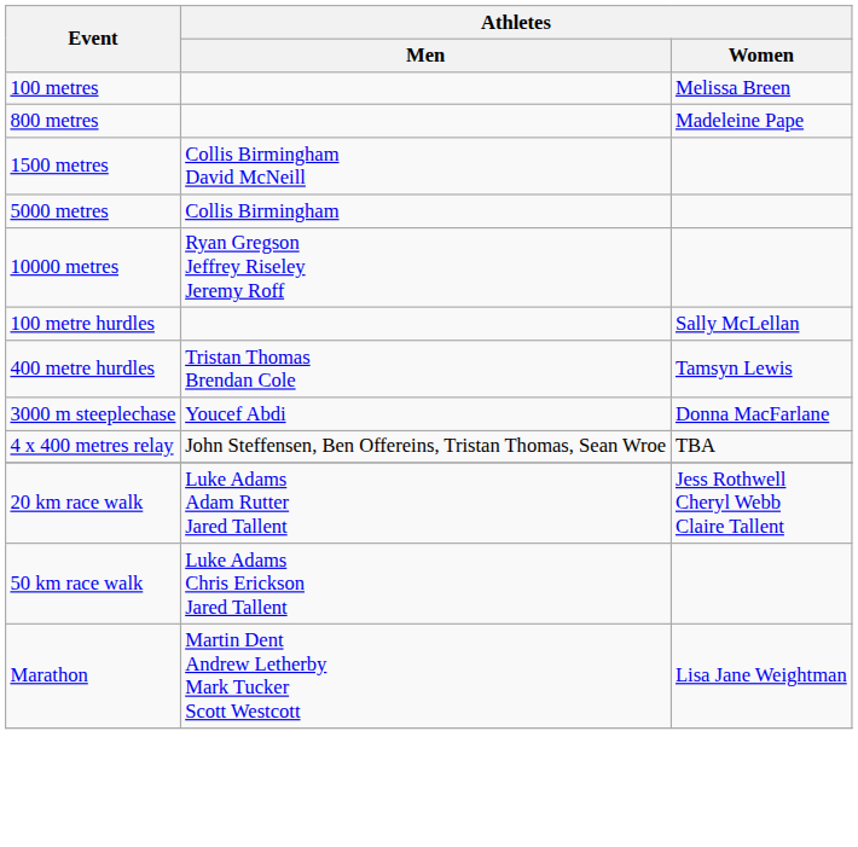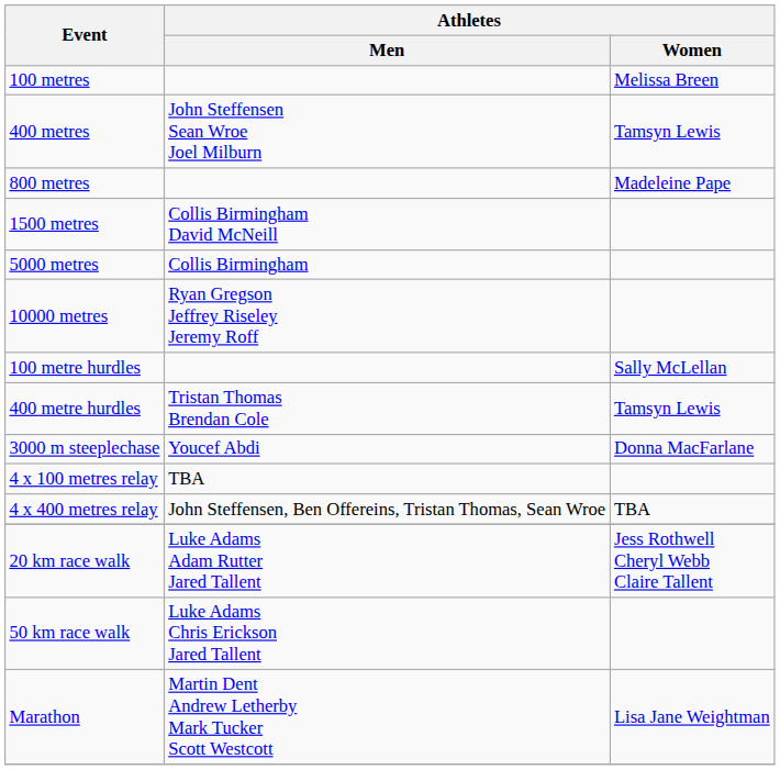 <table class=wikitable style="font-size:90%">
 <tr>
 <th rowspan=2>Event</th>
 <th colspan=2>Athletes</th>
 </tr>
 <tr>
 <th>Men</th>
 <th>Women</th>
 </tr>
 <tr>
 <td><a href='#'>100 metres</a></td>
 <td></td>
 <td><a href='#'>Melissa Breen</a></td>
+</tr>
+<tr>
+<td><a href='#'>400 metres</a></td>
+<td><a href='#'>John Steffensen</a> <br> <a href='#'>Sean Wroe</a> <br> <a href='#'>Joel Milburn</a></td>
+<td><a href='#'>Tamsyn Lewis</a></td>
 </tr>
 <tr>
 <td><a href='#'>800 metres</a></td>
 <td></td>
 <td><a href='#'>Madeleine Pape</a></td>
 </tr>
 <tr>
 <td><a href='#'>1500 metres</a></td>
 <td><a href='#'>Collis Birmingham</a> <br> <a href='#'>David McNeill</a></td>
 <td></td>
 </tr>
 <tr>
 <td><a href='#'>5000 metres</a></td>
 <td><a href='#'>Collis Birmingham</a></td>
 <td></td>
 </tr>
 <tr>
 <td><a href='#'>10000 metres</a></td>
 <td><a href='#'>Ryan Gregson</a> <br> <a href='#'>Jeffrey Riseley</a> <br> <a href='#'>Jeremy Roff</a></td>
 <td></td>
 </tr>
 <tr>
 <td><a href='#'>100 metre hurdles</a></td>
 <td></td>
 <td><a href='#'>Sally McLellan</a></td>
 </tr>
 <tr>
 <td><a href='#'>400 metre hurdles</a></td>
 <td><a href='#'>Tristan Thomas</a> <br> <a href='#'>Brendan Cole</a></td>
 <td><a href='#'>Tamsyn Lewis</a></td>
 </tr>
 <tr>
 <td><a href='#'>3000 m steeplechase</a></td>
 <td><a href='#'>Youcef Abdi</a></td>
 <td><a href='#'>Donna MacFarlane</a></td>
 </tr>
 <tr>
+<td><a href='#'>4 x 100 metres relay</a></td>
+<td>TBA</td>
+<td></td>
+</tr>
+<tr>
 <td><a href='#'>4 x 400 metres relay</a></td>
 <td>John Steffensen, Ben Offereins, Tristan Thomas, Sean Wroe </td>
 <td>TBA</td>
 </tr>
 <tr>
 </tr>
 <tr>
 <td><a href='#'>20 km race walk</a></td>
 <td><a href='#'>Luke Adams</a> <br> <a href='#'>Adam Rutter</a> <br> <a href='#'>Jared Tallent</a></td>
 <td><a href='#'>Jess Rothwell</a> <br> <a href='#'>Cheryl Webb</a> <br> <a href='#'>Claire Tallent</a></td>
 </tr>
 <tr>
 <td><a href='#'>50 km race walk</a></td>
 <td><a href='#'>Luke Adams</a> <br> <a href='#'>Chris Erickson</a> <br> <a href='#'>Jared Tallent</a></td>
 <td></td>
 </tr>
 <tr>
 <td><a href='#'>Marathon</a></td>
 <td><a href='#'>Martin Dent</a> <br> <a href='#'>Andrew Letherby</a> <br> <a href='#'>Mark Tucker</a> <br> <a href='#'>Scott Westcott</a></td>
 <td><a href='#'>Lisa Jane Weightman</a></td>
 </tr>
 <tr>
 </tr>
 </table>
